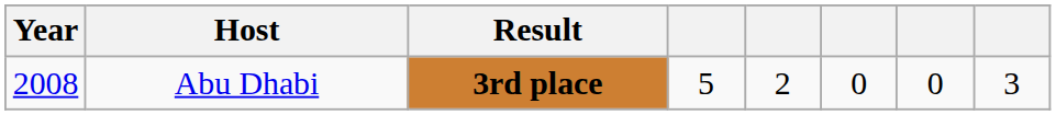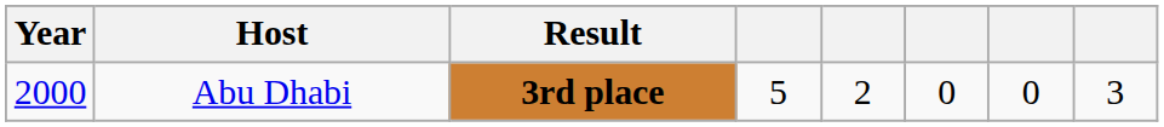 <table class="wikitable" style="text-align:center">
 <tr>
 <th width=30>Year</th>
 <th width=150>Host</th>
 <th width=120>Result</th>
 <th width=30></th>
 <th width=30></th>
 <th width=30></th>
 <th width=30></th>
 <th width=30></th>
 </tr>
 <tr>
-<td><a href='#'>2008</a></td>
+<td><a href='#'>2000</a></td>
 <td> <a href='#'>Abu Dhabi</a></td>
 <td bgcolor="#cd7f32"><strong> 3rd place</strong></td>
 <td>5</td>
 <td>2</td>
 <td>0</td>
 <td>0</td>
 <td>3</td>
 </tr>
 </table>
